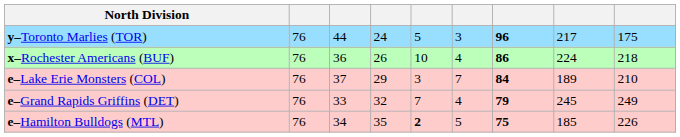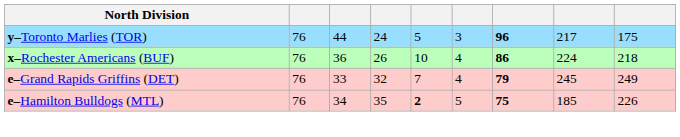 <table class="wikitable" style="width:50em">
 <tr style="background:#ddf;">
 <th style="width:35%;">North Division</th>
 <th style="width:5%;"></th>
 <th style="width:5%;"></th>
 <th style="width:5%;"></th>
 <th style="width:5%;"></th>
 <th style="width:5%;"></th>
 <th style="width:7.5%;"></th>
 <th style="width:7.5%;"></th>
 <th style="width:7.5%;"></th>
 </tr>
 <tr style="background:#97deff;">
 <td><strong>y–</strong><a href='#'>Toronto Marlies</a> (<a href='#'>TOR</a>)</td>
 <td>76</td>
 <td>44</td>
 <td>24</td>
 <td>5</td>
 <td>3</td>
 <td><strong>96</strong></td>
 <td>217</td>
 <td>175</td>
 </tr>
 <tr style="background:#bfb;">
 <td><strong>x–</strong><a href='#'>Rochester Americans</a> (<a href='#'>BUF</a>)</td>
 <td>76</td>
 <td>36</td>
 <td>26</td>
 <td>10</td>
 <td>4</td>
 <td><strong>86</strong></td>
 <td>224</td>
 <td>218</td>
 </tr>
 <tr style="background:#fcc;">
-<td><strong>e–</strong><a href='#'>Lake Erie Monsters</a> (<a href='#'>COL</a>)</td>
-<td>76</td>
-<td>37</td>
-<td>29</td>
-<td>3</td>
-<td>7</td>
-<td><strong>84</strong></td>
-<td>189</td>
-<td>210</td>
-</tr>
-<tr style="background:#fcc;">
 <td><strong>e–</strong><a href='#'>Grand Rapids Griffins</a> (<a href='#'>DET</a>)</td>
 <td>76</td>
 <td>33</td>
 <td>32</td>
 <td>7</td>
 <td>4</td>
 <td><strong>79</strong></td>
 <td>245</td>
 <td>249</td>
 </tr>
 <tr style="background:#fcc;">
 <td><strong>e–</strong><a href='#'>Hamilton Bulldogs</a> (<a href='#'>MTL</a>)</td>
 <td>76</td>
 <td>34</td>
 <td>35</td>
 <td><strong>2</strong></td>
 <td>5</td>
 <td><strong>75</strong></td>
 <td>185</td>
 <td>226</td>
 </tr>
 </table>
